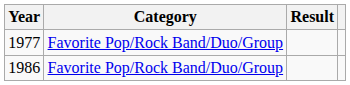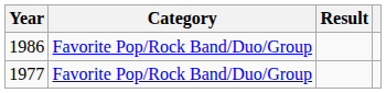 <table class="wikitable">
 <tr>
 <th>Year</th>
 <th>Category</th>
 <th>Result</th>
 <th class="unsortable"></th>
 </tr>
 <tr>
+<td>1986</td>
+<td><a href='#'>Favorite Pop/Rock Band/Duo/Group</a></td>
+<td></td>
+<td align="center"></td>
+</tr>
+<tr>
 <td>1977</td>
 <td><a href='#'>Favorite Pop/Rock Band/Duo/Group</a></td>
 <td></td>
 <td align="center"></td>
 </tr>
-<tr>
-<td>1986</td>
-<td><a href='#'>Favorite Pop/Rock Band/Duo/Group</a></td>
-<td></td>
-<td align="center"></td>
-</tr>
 </table>
